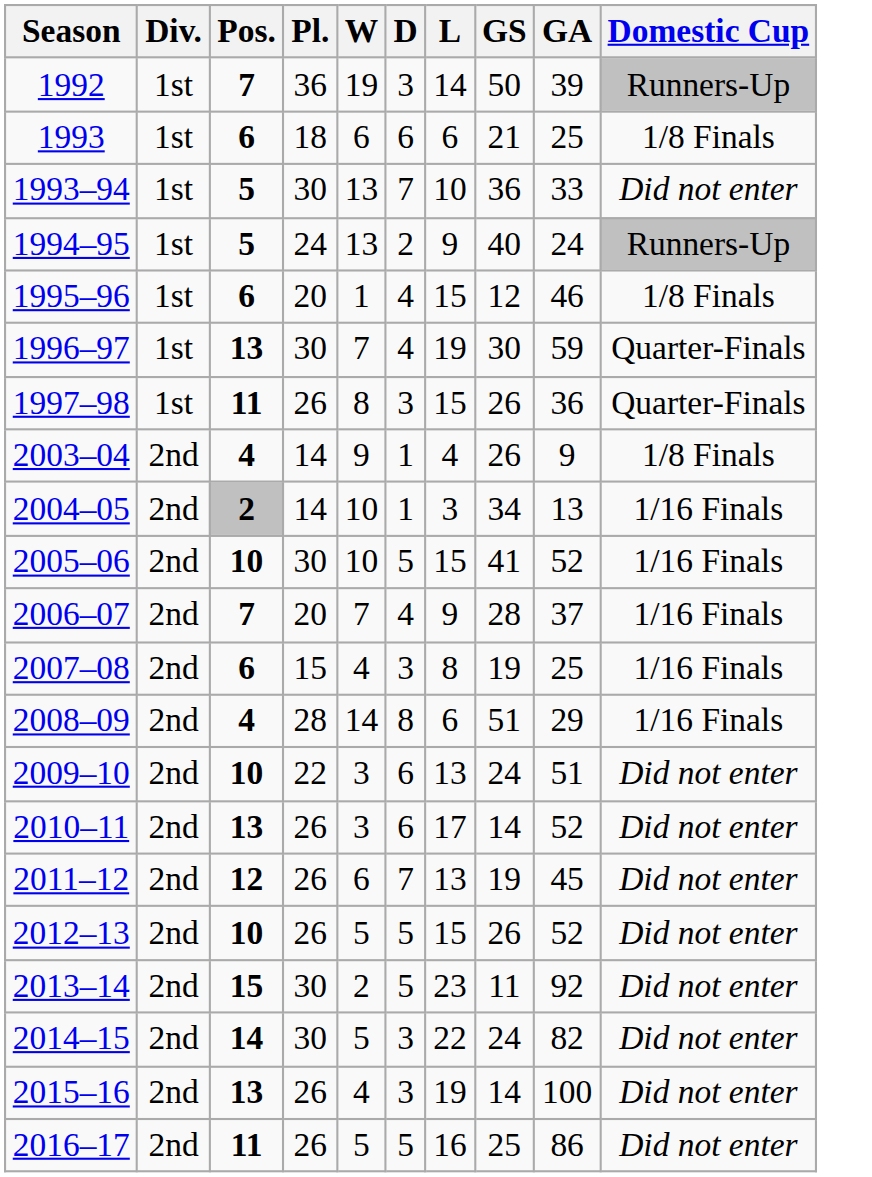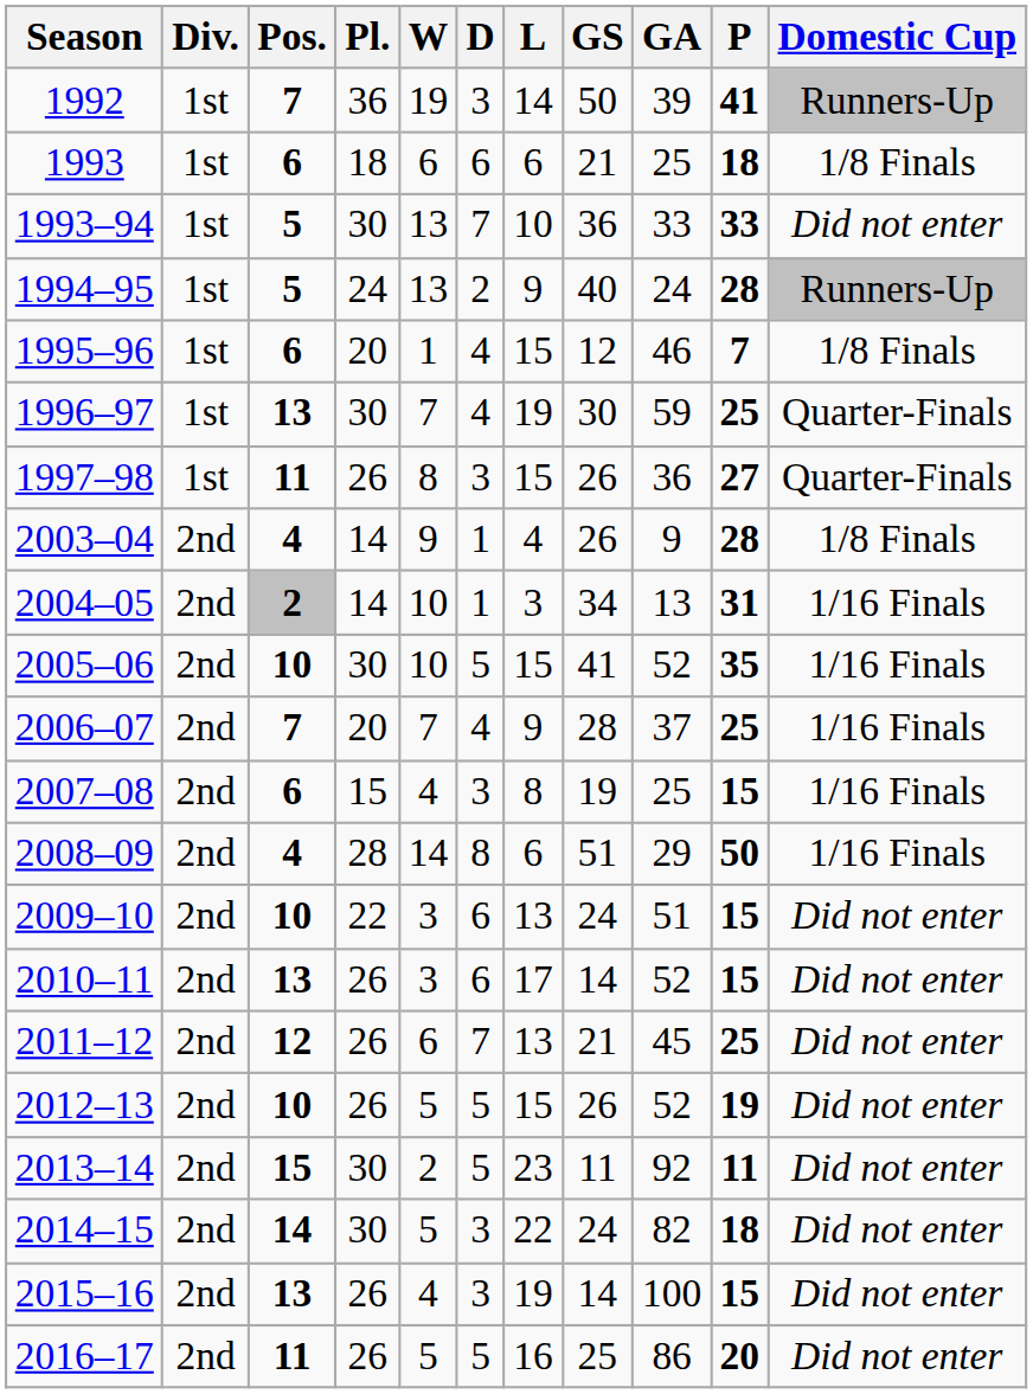 <table class="wikitable">
 <tr>
 <th>Season</th>
 <th>Div.</th>
 <th>Pos.</th>
 <th>Pl.</th>
 <th>W</th>
 <th>D</th>
 <th>L</th>
 <th>GS</th>
 <th>GA</th>
+<th>P</th>
 <th><a href='#'>Domestic Cup</a></th>
 </tr>
 <tr>
 <td align=center><a href='#'>1992</a></td>
 <td align=center>1st</td>
 <td align=center><strong>7</strong></td>
 <td align=center>36</td>
 <td align=center>19</td>
 <td align=center>3</td>
 <td align=center>14</td>
 <td align=center>50</td>
 <td align=center>39</td>
+<td align=center><strong>41</strong></td>
 <td align=center bgcolor=silver>Runners-Up</td>
 </tr>
 <tr>
 <td align=center><a href='#'>1993</a></td>
 <td align=center>1st</td>
 <td align=center><strong>6</strong></td>
 <td align=center>18</td>
 <td align=center>6</td>
 <td align=center>6</td>
 <td align=center>6</td>
 <td align=center>21</td>
 <td align=center>25</td>
+<td align=center><strong>18</strong></td>
 <td align=center>1/8 Finals</td>
 </tr>
 <tr>
 <td align=center><a href='#'>1993–94</a></td>
 <td align=center>1st</td>
 <td align=center><strong>5</strong></td>
 <td align=center>30</td>
 <td align=center>13</td>
 <td align=center>7</td>
 <td align=center>10</td>
 <td align=center>36</td>
 <td align=center>33</td>
+<td align=center><strong>33</strong></td>
 <td align=center><em>Did not enter</em></td>
 </tr>
 <tr>
 <td align=center><a href='#'>1994–95</a></td>
 <td align=center>1st</td>
 <td align=center><strong>5</strong></td>
 <td align=center>24</td>
 <td align=center>13</td>
 <td align=center>2</td>
 <td align=center>9</td>
 <td align=center>40</td>
 <td align=center>24</td>
+<td align=center><strong>28</strong></td>
 <td align=center bgcolor=silver>Runners-Up</td>
 </tr>
 <tr>
 <td align=center><a href='#'>1995–96</a></td>
 <td align=center>1st</td>
 <td align=center><strong>6</strong></td>
 <td align=center>20</td>
 <td align=center>1</td>
 <td align=center>4</td>
 <td align=center>15</td>
 <td align=center>12</td>
 <td align=center>46</td>
+<td align=center><strong>7</strong></td>
 <td align=center>1/8 Finals</td>
 </tr>
 <tr>
 <td align=center><a href='#'>1996–97</a></td>
 <td align=center>1st</td>
 <td align=center><strong>13</strong></td>
 <td align=center>30</td>
 <td align=center>7</td>
 <td align=center>4</td>
 <td align=center>19</td>
 <td align=center>30</td>
 <td align=center>59</td>
+<td align=center><strong>25</strong></td>
 <td align=center>Quarter-Finals</td>
 </tr>
 <tr>
 <td align=center><a href='#'>1997–98</a></td>
 <td align=center>1st</td>
 <td align=center><strong>11</strong></td>
 <td align=center>26</td>
 <td align=center>8</td>
 <td align=center>3</td>
 <td align=center>15</td>
 <td align=center>26</td>
 <td align=center>36</td>
+<td align=center><strong>27</strong></td>
 <td align=center>Quarter-Finals</td>
 </tr>
 <tr>
 <td align=center><a href='#'>2003–04</a></td>
 <td align=center>2nd</td>
 <td align=center><strong>4</strong></td>
 <td align=center>14</td>
 <td align=center>9</td>
 <td align=center>1</td>
 <td align=center>4</td>
 <td align=center>26</td>
 <td align=center>9</td>
+<td align=center><strong>28</strong></td>
 <td align=center>1/8 Finals</td>
 </tr>
 <tr>
 <td align=center><a href='#'>2004–05</a></td>
 <td align=center>2nd</td>
 <td align=center bgcolor=silver><strong>2</strong></td>
 <td align=center>14</td>
 <td align=center>10</td>
 <td align=center>1</td>
 <td align=center>3</td>
 <td align=center>34</td>
 <td align=center>13</td>
+<td align=center><strong>31</strong></td>
 <td align=center>1/16 Finals</td>
 </tr>
 <tr>
 <td align=center><a href='#'>2005–06</a></td>
 <td align=center>2nd</td>
 <td align=center><strong>10</strong></td>
 <td align=center>30</td>
 <td align=center>10</td>
 <td align=center>5</td>
 <td align=center>15</td>
 <td align=center>41</td>
 <td align=center>52</td>
+<td align=center><strong>35</strong></td>
 <td align=center>1/16 Finals</td>
 </tr>
 <tr>
 <td align=center><a href='#'>2006–07</a></td>
 <td align=center>2nd</td>
 <td align=center><strong>7</strong></td>
 <td align=center>20</td>
 <td align=center>7</td>
 <td align=center>4</td>
 <td align=center>9</td>
 <td align=center>28</td>
 <td align=center>37</td>
+<td align=center><strong>25</strong></td>
 <td align=center>1/16 Finals</td>
 </tr>
 <tr>
 <td align=center><a href='#'>2007–08</a></td>
 <td align=center>2nd</td>
 <td align=center><strong>6</strong></td>
 <td align=center>15</td>
 <td align=center>4</td>
 <td align=center>3</td>
 <td align=center>8</td>
 <td align=center>19</td>
 <td align=center>25</td>
+<td align=center><strong>15</strong></td>
 <td align=center>1/16 Finals</td>
 </tr>
 <tr>
 <td align=center><a href='#'>2008–09</a></td>
 <td align=center>2nd</td>
 <td align=center><strong>4</strong></td>
 <td align=center>28</td>
 <td align=center>14</td>
 <td align=center>8</td>
 <td align=center>6</td>
 <td align=center>51</td>
 <td align=center>29</td>
+<td align=center><strong>50</strong></td>
 <td align=center>1/16 Finals</td>
 </tr>
 <tr>
 <td align=center><a href='#'>2009–10</a></td>
 <td align=center>2nd</td>
 <td align=center><strong>10</strong></td>
 <td align=center>22</td>
 <td align=center>3</td>
 <td align=center>6</td>
 <td align=center>13</td>
 <td align=center>24</td>
 <td align=center>51</td>
+<td align=center><strong>15</strong></td>
 <td align=center><em>Did not enter</em></td>
 </tr>
 <tr>
 <td align=center><a href='#'>2010–11</a></td>
 <td align=center>2nd</td>
 <td align=center><strong>13</strong></td>
 <td align=center>26</td>
 <td align=center>3</td>
 <td align=center>6</td>
 <td align=center>17</td>
 <td align=center>14</td>
 <td align=center>52</td>
+<td align=center><strong>15</strong></td>
 <td align=center><em>Did not enter</em></td>
 </tr>
 <tr>
 <td align=center><a href='#'>2011–12</a></td>
 <td align=center>2nd</td>
 <td align=center><strong>12</strong></td>
 <td align=center>26</td>
 <td align=center>6</td>
 <td align=center>7</td>
 <td align=center>13</td>
-<td align=center>19</td>
+<td align=center>21</td>
 <td align=center>45</td>
+<td align=center><strong>25</strong></td>
 <td align=center><em>Did not enter</em></td>
 </tr>
 <tr>
 <td align=center><a href='#'>2012–13</a></td>
 <td align=center>2nd</td>
 <td align=center><strong>10</strong></td>
 <td align=center>26</td>
 <td align=center>5</td>
 <td align=center>5</td>
 <td align=center>15</td>
 <td align=center>26</td>
 <td align=center>52</td>
+<td align=center><strong>19</strong></td>
 <td align=center><em>Did not enter</em></td>
 </tr>
 <tr>
 <td align=center><a href='#'>2013–14</a></td>
 <td align=center>2nd</td>
 <td align=center><strong>15</strong></td>
 <td align=center>30</td>
 <td align=center>2</td>
 <td align=center>5</td>
 <td align=center>23</td>
 <td align=center>11</td>
 <td align=center>92</td>
+<td align=center><strong>11</strong></td>
 <td align=center><em>Did not enter</em></td>
 </tr>
 <tr>
 <td align=center><a href='#'>2014–15</a></td>
 <td align=center>2nd</td>
 <td align=center><strong>14</strong></td>
 <td align=center>30</td>
 <td align=center>5</td>
 <td align=center>3</td>
 <td align=center>22</td>
 <td align=center>24</td>
 <td align=center>82</td>
+<td align=center><strong>18</strong></td>
 <td align=center><em>Did not enter</em></td>
 </tr>
 <tr>
 <td align=center><a href='#'>2015–16</a></td>
 <td align=center>2nd</td>
 <td align=center><strong>13</strong></td>
 <td align=center>26</td>
 <td align=center>4</td>
 <td align=center>3</td>
 <td align=center>19</td>
 <td align=center>14</td>
 <td align=center>100</td>
+<td align=center><strong>15</strong></td>
 <td align=center><em>Did not enter</em></td>
 </tr>
 <tr>
 <td align=center><a href='#'>2016–17</a></td>
 <td align=center>2nd</td>
 <td align=center><strong>11</strong></td>
 <td align=center>26</td>
 <td align=center>5</td>
 <td align=center>5</td>
 <td align=center>16</td>
 <td align=center>25</td>
 <td align=center>86</td>
+<td align=center><strong>20</strong></td>
 <td align=center><em>Did not enter</em></td>
 </tr>
 </table>
